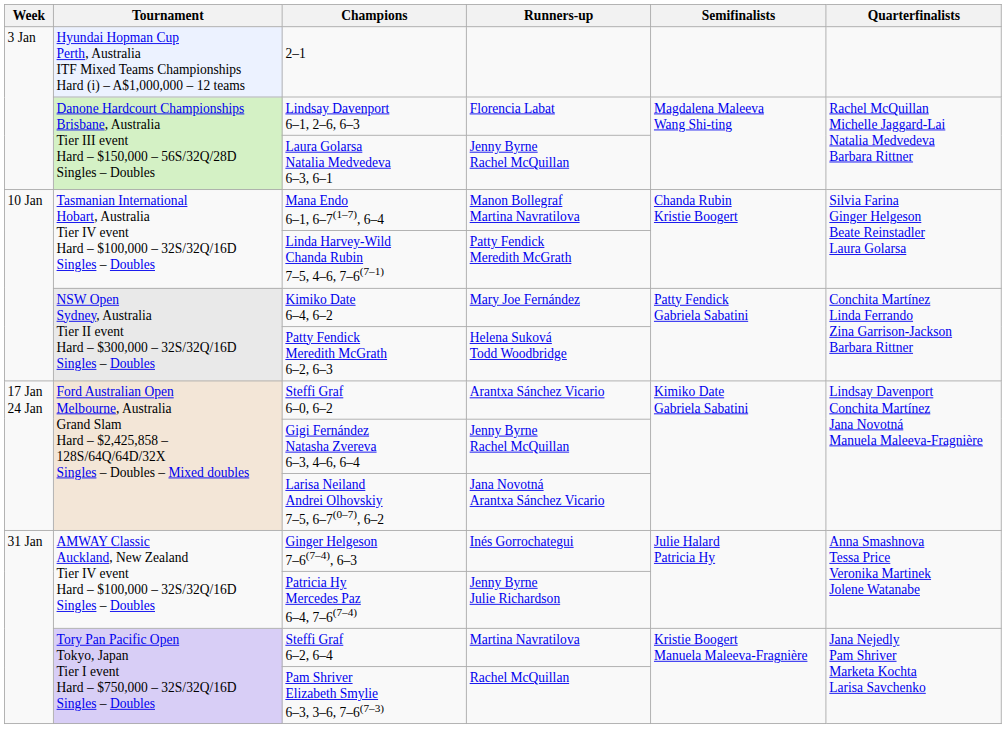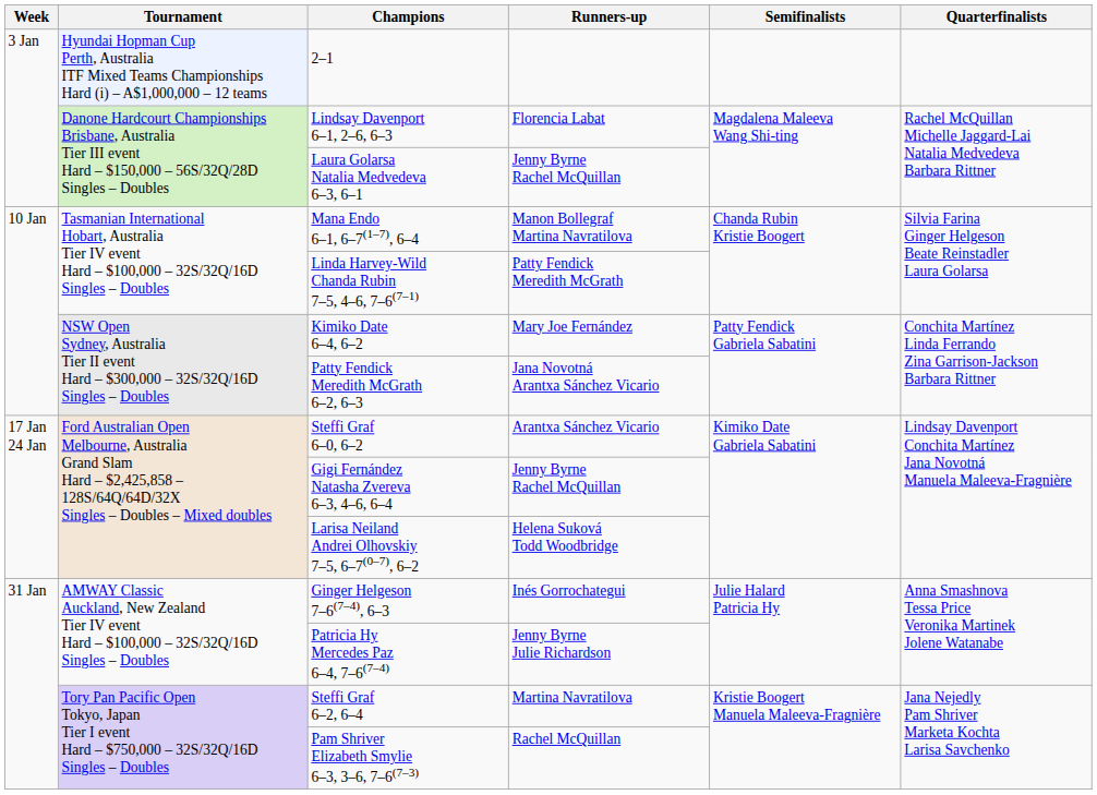 <table class=wikitable style=font-size:95%>
 <tr>
 <th style="width:48px;">Week</th>
 <th style="width:250px;">Tournament</th>
 <th style="width:200px;">Champions</th>
 <th style="width:200px;">Runners-up</th>
 <th style="width:190px;">Semifinalists</th>
 <th style="width:190px;">Quarterfinalists</th>
 </tr>
 <tr valign=top>
 <td rowspan=3>3 Jan</td>
 <td bgcolor=#ECF2FF><a href='#'>Hyundai Hopman Cup</a><br><a href='#'>Perth</a>, Australia<br>ITF Mixed Teams Championships<br>Hard (i) – A$1,000,000 – 12 teams</td>
 <td> <br>2–1</td>
 <td></td>
 <td><br></td>
 <td><br><br><br></td>
 </tr>
 <tr valign=top>
 <td rowspan=2 style=background:#d4f1c5;><a href='#'>Danone Hardcourt Championships</a><br> <a href='#'>Brisbane</a>, Australia<br>Tier III event<br> Hard – $150,000 – 56S/32Q/28D<br>Singles – Doubles</td>
 <td> <a href='#'>Lindsay Davenport</a><br>6–1, 2–6, 6–3</td>
 <td> <a href='#'>Florencia Labat</a></td>
 <td rowspan=2>  <a href='#'>Magdalena Maleeva</a><br> <a href='#'>Wang Shi-ting</a></td>
 <td rowspan=2> <a href='#'>Rachel McQuillan</a><br> <a href='#'>Michelle Jaggard-Lai</a><br> <a href='#'>Natalia Medvedeva</a><br> <a href='#'>Barbara Rittner</a></td>
 </tr>
 <tr valign="top">
 <td> <a href='#'>Laura Golarsa</a><br> <a href='#'>Natalia Medvedeva</a><br> 6–3, 6–1</td>
 <td> <a href='#'>Jenny Byrne</a><br> <a href='#'>Rachel McQuillan</a></td>
 </tr>
 <tr valign=top>
 <td rowspan=4>10 Jan</td>
 <td rowspan=2><a href='#'>Tasmanian International</a><br><a href='#'>Hobart</a>, Australia<br>Tier IV event<br>Hard – $100,000 – 32S/32Q/16D<br> <a href='#'>Singles</a> – <a href='#'>Doubles</a></td>
 <td> <a href='#'>Mana Endo</a><br>6–1, 6–7<sup>(1–7)</sup>, 6–4</td>
 <td> <a href='#'>Manon Bollegraf</a><br> <a href='#'>Martina Navratilova</a></td>
 <td rowspan=2>  <a href='#'>Chanda Rubin</a><br> <a href='#'>Kristie Boogert</a></td>
 <td rowspan=2> <a href='#'>Silvia Farina</a><br> <a href='#'>Ginger Helgeson</a><br> <a href='#'>Beate Reinstadler</a><br> <a href='#'>Laura Golarsa</a></td>
 </tr>
 <tr valign=top>
 <td> <a href='#'>Linda Harvey-Wild</a><br> <a href='#'>Chanda Rubin</a><br> 7–5, 4–6, 7–6<sup>(7–1)</sup></td>
 <td> <a href='#'>Patty Fendick</a><br> <a href='#'>Meredith McGrath</a></td>
 </tr>
 <tr valign=top>
 <td rowspan=2 style=background:#e9e9e9;><a href='#'>NSW Open</a><br> <a href='#'>Sydney</a>, Australia<br>Tier II event<br>Hard – $300,000 – 32S/32Q/16D<br> <a href='#'>Singles</a> – <a href='#'>Doubles</a></td>
 <td> <a href='#'>Kimiko Date</a><br>6–4, 6–2</td>
 <td> <a href='#'>Mary Joe Fernández</a></td>
 <td rowspan=2>  <a href='#'>Patty Fendick</a><br> <a href='#'>Gabriela Sabatini</a></td>
 <td rowspan=2> <a href='#'>Conchita Martínez</a><br> <a href='#'>Linda Ferrando</a><br> <a href='#'>Zina Garrison-Jackson</a><br> <a href='#'>Barbara Rittner</a></td>
 </tr>
 <tr valign=top>
 <td> <a href='#'>Patty Fendick</a><br> <a href='#'>Meredith McGrath</a><br> 6–2, 6–3</td>
-<td> <a href='#'>Helena Suková</a><br> <a href='#'>Todd Woodbridge</a></td>
+<td> <a href='#'>Jana Novotná</a><br> <a href='#'>Arantxa Sánchez Vicario</a></td>
 </tr>
 <tr valign=top>
 <td rowspan=3>17 Jan<br>24 Jan</td>
 <td bgcolor="#F3E6D7" rowspan=3><a href='#'>Ford Australian Open</a><br>  <a href='#'>Melbourne</a>, Australia<br>Grand Slam <br>Hard – $2,425,858 – 128S/64Q/64D/32X<br> <a href='#'>Singles</a> – Doubles – <a href='#'>Mixed doubles</a></td>
 <td> <a href='#'>Steffi Graf</a><br>6–0, 6–2</td>
 <td> <a href='#'>Arantxa Sánchez Vicario</a></td>
 <td rowspan=3>  <a href='#'>Kimiko Date</a><br> <a href='#'>Gabriela Sabatini</a></td>
 <td rowspan=3> <a href='#'>Lindsay Davenport</a><br> <a href='#'>Conchita Martínez</a><br> <a href='#'>Jana Novotná</a><br> <a href='#'>Manuela Maleeva-Fragnière</a></td>
 </tr>
 <tr valign=top>
 <td> <a href='#'>Gigi Fernández</a><br> <a href='#'>Natasha Zvereva</a><br> 6–3, 4–6, 6–4</td>
 <td> <a href='#'>Jenny Byrne</a><br> <a href='#'>Rachel McQuillan</a></td>
 </tr>
 <tr valign=top>
 <td> <a href='#'>Larisa Neiland</a><br> <a href='#'>Andrei Olhovskiy</a><br> 7–5, 6–7<sup>(0–7)</sup>, 6–2</td>
-<td> <a href='#'>Jana Novotná</a><br> <a href='#'>Arantxa Sánchez Vicario</a></td>
+<td> <a href='#'>Helena Suková</a><br> <a href='#'>Todd Woodbridge</a></td>
 </tr>
 <tr valign=top>
 <td rowspan=4>31 Jan</td>
 <td rowspan=2><a href='#'>AMWAY Classic</a><br> <a href='#'>Auckland</a>, New Zealand<br>Tier IV event<br>Hard – $100,000 – 32S/32Q/16D<br> <a href='#'>Singles</a> – <a href='#'>Doubles</a></td>
 <td> <a href='#'>Ginger Helgeson</a><br>7–6<sup>(7–4)</sup>, 6–3</td>
 <td> <a href='#'>Inés Gorrochategui</a></td>
 <td rowspan=2>  <a href='#'>Julie Halard</a><br> <a href='#'>Patricia Hy</a></td>
 <td rowspan=2> <a href='#'>Anna Smashnova</a><br> <a href='#'>Tessa Price</a><br> <a href='#'>Veronika Martinek</a><br> <a href='#'>Jolene Watanabe</a></td>
 </tr>
 <tr valign=top>
 <td> <a href='#'>Patricia Hy</a><br> <a href='#'>Mercedes Paz</a><br> 6–4, 7–6<sup>(7–4)</sup></td>
 <td> <a href='#'>Jenny Byrne</a><br> <a href='#'>Julie Richardson</a></td>
 </tr>
 <tr valign=top>
 <td rowspan=2 style=background:#d8cef6;><a href='#'>Tory Pan Pacific Open</a><br> Tokyo, Japan<br>Tier I event<br> Hard – $750,000 – 32S/32Q/16D<br><a href='#'>Singles</a> – <a href='#'>Doubles</a></td>
 <td> <a href='#'>Steffi Graf</a><br>6–2, 6–4</td>
 <td> <a href='#'>Martina Navratilova</a></td>
 <td rowspan=2>  <a href='#'>Kristie Boogert</a><br> <a href='#'>Manuela Maleeva-Fragnière</a></td>
 <td rowspan=2> <a href='#'>Jana Nejedly</a><br> <a href='#'>Pam Shriver</a><br> <a href='#'>Marketa Kochta</a><br> <a href='#'>Larisa Savchenko</a></td>
 </tr>
 <tr valign=top>
 <td> <a href='#'>Pam Shriver</a><br> <a href='#'>Elizabeth Smylie</a><br> 6–3, 3–6, 7–6<sup>(7–3)</sup></td>
 <td> <a href='#'>Rachel McQuillan</a></td>
 </tr>
 </table>
